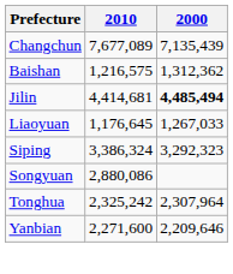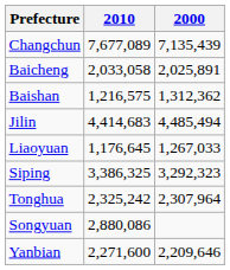 <table class="wikitable sortable" style="font-size:90%;" align="center">
 <tr>
 <th>Prefecture</th>
 <th><a href='#'>2010</a></th>
 <th><a href='#'>2000</a></th>
 </tr>
 <tr --------->
 <td><a href='#'>Changchun</a></td>
 <td style="text-align: right;">7,677,089</td>
 <td style="text-align: right;">7,135,439</td>
 </tr>
 <tr --------->
+<td><a href='#'>Baicheng</a></td>
+<td style="text-align: right;">2,033,058</td>
+<td style="text-align: right;">2,025,891</td>
+</tr>
+<tr --------->
 <td><a href='#'>Baishan</a></td>
 <td style="text-align: right;">1,216,575</td>
 <td style="text-align: right;">1,312,362</td>
 </tr>
 <tr --------->
 <td><a href='#'>Jilin</a></td>
-<td style="text-align: right;">4,414,681</td>
-<td style="text-align: right;"><strong>4,485,494</strong></td>
+<td style="text-align: right;">4,414,683</td>
+<td style="text-align: right;">4,485,494</td>
 </tr>
 <tr --------->
 <td><a href='#'>Liaoyuan</a></td>
 <td style="text-align: right;">1,176,645</td>
 <td style="text-align: right;">1,267,033</td>
 </tr>
 <tr --------->
 <td><a href='#'>Siping</a></td>
-<td style="text-align: right;">3,386,324</td>
+<td style="text-align: right;">3,386,325</td>
 <td style="text-align: right;">3,292,323</td>
+</tr>
+<tr --------->
+<td><a href='#'>Tonghua</a></td>
+<td style="text-align: right;">2,325,242</td>
+<td style="text-align: right;">2,307,964</td>
 </tr>
 <tr --------->
 <td><a href='#'>Songyuan</a></td>
 <td style="text-align: right;">2,880,086</td>
 <td style="text-align: right;"></td>
 </tr>
 <tr --------->
-<td><a href='#'>Tonghua</a></td>
-<td style="text-align: right;">2,325,242</td>
-<td style="text-align: right;">2,307,964</td>
-</tr>
-<tr --------->
 <td><a href='#'>Yanbian</a></td>
 <td style="text-align: right;">2,271,600</td>
 <td style="text-align: right;">2,209,646</td>
 </tr>
 </table>
